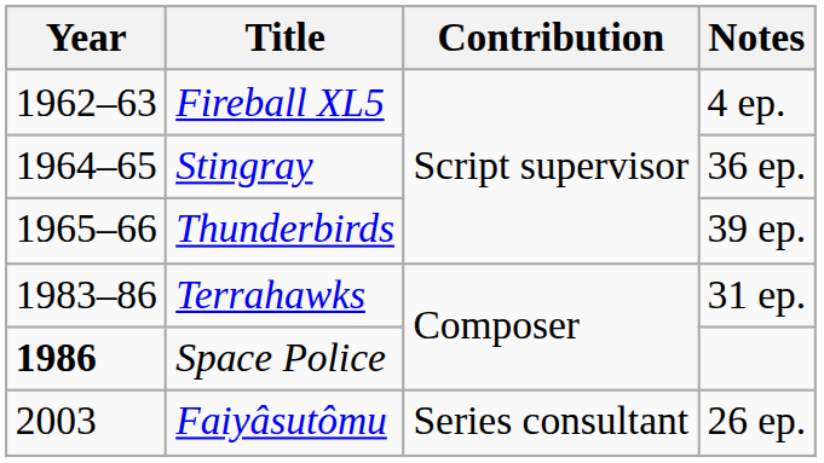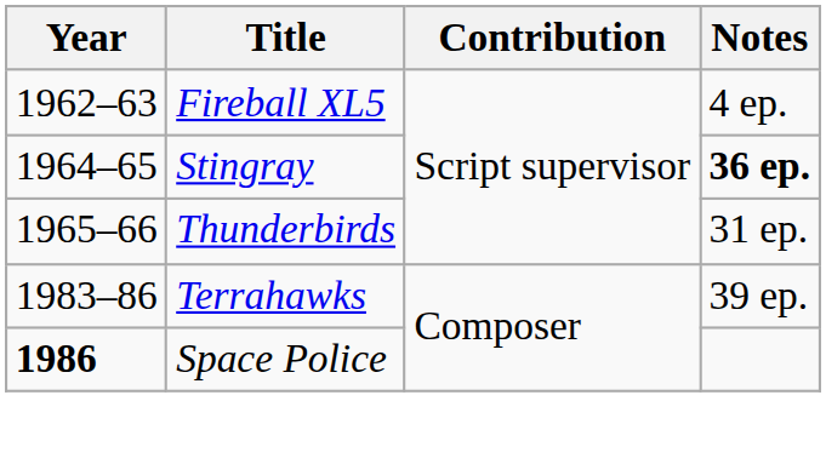 <table class="wikitable sortable">
 <tr>
 <th>Year</th>
 <th>Title</th>
 <th>Contribution</th>
 <th>Notes</th>
 </tr>
 <tr>
 <td>1962–63</td>
 <td><em><a href='#'>Fireball XL5</a></em></td>
 <td rowspan="3">Script supervisor</td>
 <td>4 ep.</td>
 </tr>
 <tr>
 <td>1964–65</td>
 <td><em><a href='#'>Stingray</a></em></td>
-<td>36 ep.</td>
+<td><strong>36 ep.</strong></td>
 </tr>
 <tr>
 <td>1965–66</td>
 <td><em><a href='#'>Thunderbirds</a></em></td>
-<td>39 ep.</td>
+<td>31 ep.</td>
 </tr>
 <tr>
 <td>1983–86</td>
 <td><em><a href='#'>Terrahawks</a></em></td>
 <td rowspan="2">Composer</td>
-<td>31 ep.</td>
+<td>39 ep.</td>
 </tr>
 <tr>
 <td><strong>1986</strong></td>
 <td><em>Space Police</em></td>
 <td></td>
 </tr>
-<tr>
-<td>2003</td>
-<td><em><a href='#'>Faiyâsutômu</a></em></td>
-<td>Series consultant</td>
-<td>26 ep.</td>
-</tr>
 </table>
